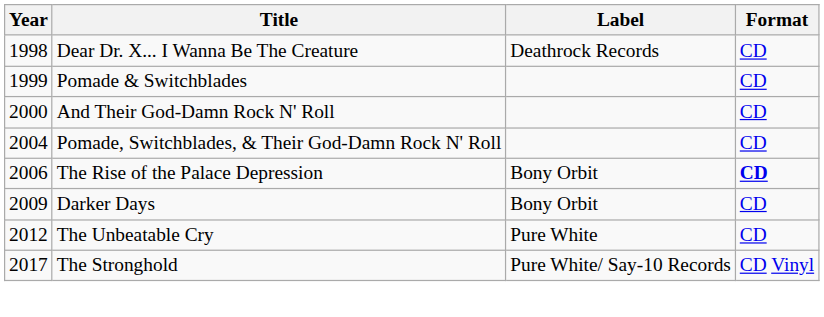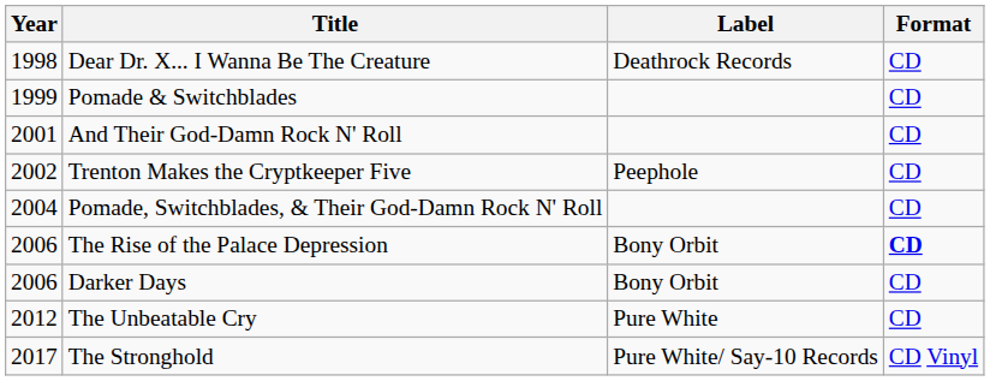 <table class="wikitable">
 <tr>
 <th>Year</th>
 <th>Title</th>
 <th>Label</th>
 <th>Format</th>
 </tr>
 <tr>
 <td>1998</td>
 <td>Dear Dr. X... I Wanna Be The Creature</td>
 <td>Deathrock Records</td>
 <td><a href='#'>CD</a></td>
 </tr>
 <tr>
 <td>1999</td>
 <td>Pomade & Switchblades</td>
 <td></td>
 <td><a href='#'>CD</a></td>
 </tr>
 <tr>
-<td>2000</td>
+<td>2001</td>
 <td>And Their God-Damn Rock N' Roll</td>
 <td></td>
+<td><a href='#'>CD</a></td>
+</tr>
+<tr>
+<td>2002</td>
+<td>Trenton Makes the Cryptkeeper Five </td>
+<td>Peephole</td>
 <td><a href='#'>CD</a></td>
 </tr>
 <tr>
 <td>2004</td>
 <td>Pomade, Switchblades, & Their God-Damn Rock N' Roll</td>
 <td></td>
 <td><a href='#'>CD</a></td>
 </tr>
 <tr>
 <td>2006</td>
 <td>The Rise of the Palace Depression</td>
 <td>Bony Orbit</td>
 <td><strong><a href='#'>CD</a></strong></td>
 </tr>
 <tr>
-<td>2009</td>
+<td>2006</td>
 <td>Darker Days </td>
 <td>Bony Orbit</td>
 <td><a href='#'>CD</a></td>
 </tr>
 <tr>
 <td>2012</td>
 <td>The Unbeatable Cry </td>
 <td>Pure White</td>
 <td><a href='#'>CD</a></td>
 </tr>
 <tr>
 <td>2017</td>
 <td>The Stronghold </td>
 <td>Pure White/ Say-10 Records</td>
 <td><a href='#'>CD</a> <a href='#'>Vinyl</a></td>
 </tr>
 </table>
